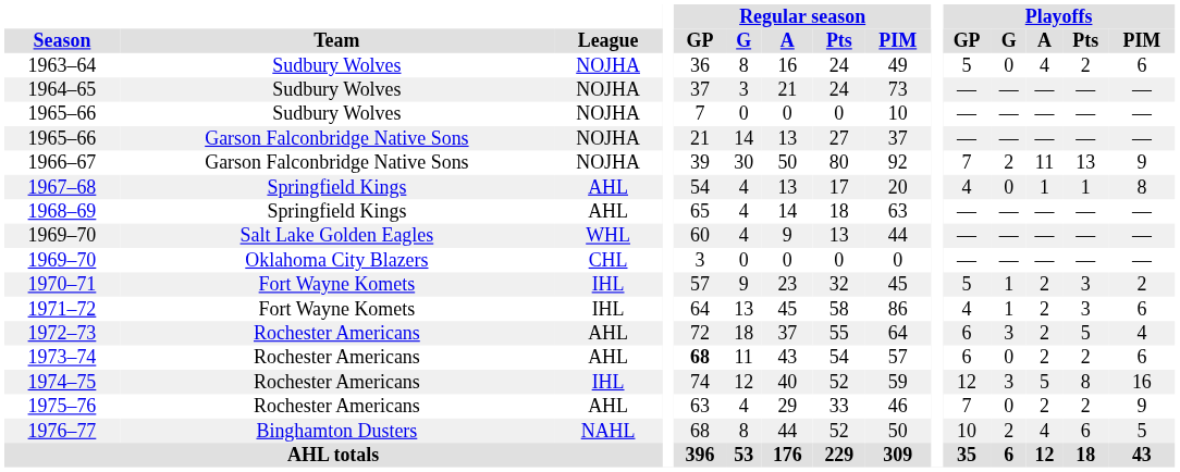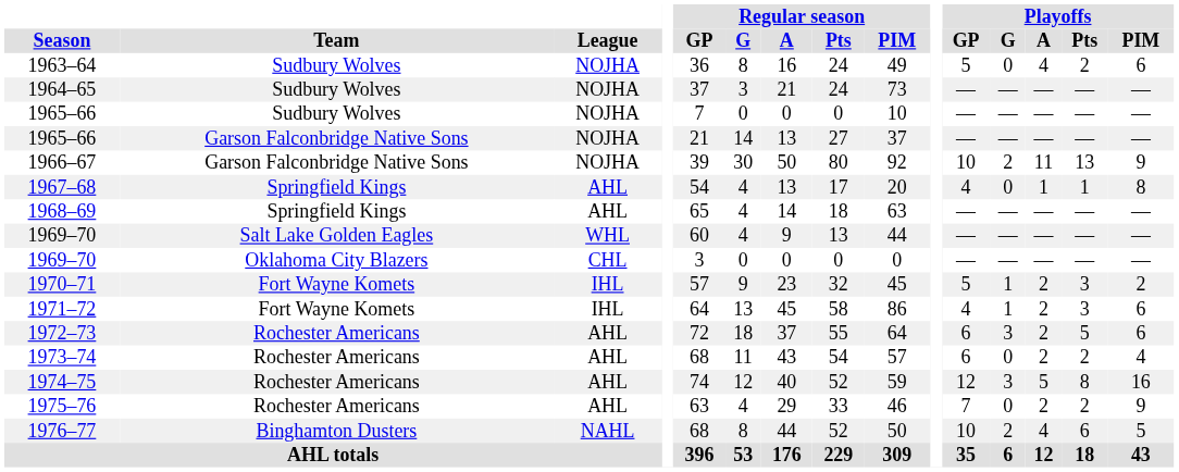 <table border="0" cellpadding="1" cellspacing="0" style="text-align:center; width:60em">
 <tr bgcolor="#e0e0e0">
 <th colspan="3" bgcolor="#ffffff"> </th>
 <th rowspan="99" bgcolor="#ffffff"> </th>
 <th colspan="5"><a href='#'>Regular season</a></th>
 <th rowspan="99" bgcolor="#ffffff"> </th>
 <th colspan="5"><a href='#'>Playoffs</a></th>
 </tr>
 <tr bgcolor="#e0e0e0">
 <th><a href='#'>Season</a></th>
 <th>Team</th>
 <th>League</th>
 <th>GP</th>
 <th><a href='#'>G</a></th>
 <th><a href='#'>A</a></th>
 <th><a href='#'>Pts</a></th>
 <th><a href='#'>PIM</a></th>
 <th>GP</th>
 <th>G</th>
 <th>A</th>
 <th>Pts</th>
 <th>PIM</th>
 </tr>
 <tr>
 <td>1963–64</td>
 <td><a href='#'>Sudbury Wolves</a></td>
 <td><a href='#'>NOJHA</a></td>
 <td>36</td>
 <td>8</td>
 <td>16</td>
 <td>24</td>
 <td>49</td>
 <td>5</td>
 <td>0</td>
 <td>4</td>
 <td>2</td>
 <td>6</td>
 </tr>
 <tr bgcolor="#f0f0f0">
 <td>1964–65</td>
 <td>Sudbury Wolves</td>
 <td>NOJHA</td>
 <td>37</td>
 <td>3</td>
 <td>21</td>
 <td>24</td>
 <td>73</td>
 <td>—</td>
 <td>—</td>
 <td>—</td>
 <td>—</td>
 <td>—</td>
 </tr>
 <tr>
 <td>1965–66</td>
 <td>Sudbury Wolves</td>
 <td>NOJHA</td>
 <td>7</td>
 <td>0</td>
 <td>0</td>
 <td>0</td>
 <td>10</td>
 <td>—</td>
 <td>—</td>
 <td>—</td>
 <td>—</td>
 <td>—</td>
 </tr>
 <tr bgcolor="#f0f0f0">
 <td>1965–66</td>
 <td><a href='#'>Garson Falconbridge Native Sons</a></td>
 <td>NOJHA</td>
 <td>21</td>
 <td>14</td>
 <td>13</td>
 <td>27</td>
 <td>37</td>
 <td>—</td>
 <td>—</td>
 <td>—</td>
 <td>—</td>
 <td>—</td>
 </tr>
 <tr>
 <td>1966–67</td>
 <td>Garson Falconbridge Native Sons</td>
 <td>NOJHA</td>
 <td>39</td>
 <td>30</td>
 <td>50</td>
 <td>80</td>
 <td>92</td>
-<td>7</td>
+<td>10</td>
 <td>2</td>
 <td>11</td>
 <td>13</td>
 <td>9</td>
 </tr>
 <tr bgcolor="#f0f0f0">
 <td><a href='#'>1967–68</a></td>
 <td><a href='#'>Springfield Kings</a></td>
 <td><a href='#'>AHL</a></td>
 <td>54</td>
 <td>4</td>
 <td>13</td>
 <td>17</td>
 <td>20</td>
 <td>4</td>
 <td>0</td>
 <td>1</td>
 <td>1</td>
 <td>8</td>
 </tr>
 <tr>
 <td><a href='#'>1968–69</a></td>
 <td>Springfield Kings</td>
 <td>AHL</td>
 <td>65</td>
 <td>4</td>
 <td>14</td>
 <td>18</td>
 <td>63</td>
 <td>—</td>
 <td>—</td>
 <td>—</td>
 <td>—</td>
 <td>—</td>
 </tr>
 <tr bgcolor="#f0f0f0">
 <td>1969–70</td>
 <td><a href='#'>Salt Lake Golden Eagles</a></td>
 <td><a href='#'>WHL</a></td>
 <td>60</td>
 <td>4</td>
 <td>9</td>
 <td>13</td>
 <td>44</td>
 <td>—</td>
 <td>—</td>
 <td>—</td>
 <td>—</td>
 <td>—</td>
 </tr>
 <tr>
 <td><a href='#'>1969–70</a></td>
 <td><a href='#'>Oklahoma City Blazers</a></td>
 <td><a href='#'>CHL</a></td>
 <td>3</td>
 <td>0</td>
 <td>0</td>
 <td>0</td>
 <td>0</td>
 <td>—</td>
 <td>—</td>
 <td>—</td>
 <td>—</td>
 <td>—</td>
 </tr>
 <tr bgcolor="#f0f0f0">
 <td><a href='#'>1970–71</a></td>
 <td><a href='#'>Fort Wayne Komets</a></td>
 <td><a href='#'>IHL</a></td>
 <td>57</td>
 <td>9</td>
 <td>23</td>
 <td>32</td>
 <td>45</td>
 <td>5</td>
 <td>1</td>
 <td>2</td>
 <td>3</td>
 <td>2</td>
 </tr>
 <tr>
 <td><a href='#'>1971–72</a></td>
 <td>Fort Wayne Komets</td>
 <td>IHL</td>
 <td>64</td>
 <td>13</td>
 <td>45</td>
 <td>58</td>
 <td>86</td>
 <td>4</td>
 <td>1</td>
 <td>2</td>
 <td>3</td>
 <td>6</td>
 </tr>
 <tr bgcolor="#f0f0f0">
 <td><a href='#'>1972–73</a></td>
 <td><a href='#'>Rochester Americans</a></td>
 <td>AHL</td>
 <td>72</td>
 <td>18</td>
 <td>37</td>
 <td>55</td>
 <td>64</td>
 <td>6</td>
 <td>3</td>
 <td>2</td>
 <td>5</td>
-<td>4</td>
+<td>6</td>
 </tr>
 <tr>
 <td><a href='#'>1973–74</a></td>
 <td>Rochester Americans</td>
 <td>AHL</td>
-<td><strong>68</strong></td>
+<td>68</td>
 <td>11</td>
 <td>43</td>
 <td>54</td>
 <td>57</td>
 <td>6</td>
 <td>0</td>
 <td>2</td>
 <td>2</td>
-<td>6</td>
+<td>4</td>
 </tr>
 <tr bgcolor="#f0f0f0">
 <td><a href='#'>1974–75</a></td>
 <td>Rochester Americans</td>
-<td><a href='#'>IHL</a></td>
+<td>AHL</td>
 <td>74</td>
 <td>12</td>
 <td>40</td>
 <td>52</td>
 <td>59</td>
 <td>12</td>
 <td>3</td>
 <td>5</td>
 <td>8</td>
 <td>16</td>
 </tr>
 <tr>
 <td><a href='#'>1975–76</a></td>
 <td>Rochester Americans</td>
 <td>AHL</td>
 <td>63</td>
 <td>4</td>
 <td>29</td>
 <td>33</td>
 <td>46</td>
 <td>7</td>
 <td>0</td>
 <td>2</td>
 <td>2</td>
 <td>9</td>
 </tr>
 <tr bgcolor="#f0f0f0">
 <td><a href='#'>1976–77</a></td>
 <td><a href='#'>Binghamton Dusters</a></td>
 <td><a href='#'>NAHL</a></td>
 <td>68</td>
 <td>8</td>
 <td>44</td>
 <td>52</td>
 <td>50</td>
 <td>10</td>
 <td>2</td>
 <td>4</td>
 <td>6</td>
 <td>5</td>
 </tr>
 <tr bgcolor="#f0f0f0">
 </tr>
 <tr bgcolor="#e0e0e0">
 <th colspan="3">AHL totals</th>
 <th>396</th>
 <th>53</th>
 <th>176</th>
 <th>229</th>
 <th>309</th>
 <th>35</th>
 <th>6</th>
 <th>12</th>
 <th>18</th>
 <th>43</th>
 </tr>
 </table>
